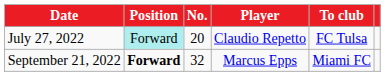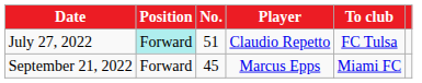 <table class="wikitable">
 <tr>
 <th style="background:#EC1C24; color:white;"><strong>Date</strong></th>
 <th style="background:#EC1C24; color:white;"><strong>Position</strong></th>
 <th style="background:#EC1C24; color:white;"><strong>No.</strong></th>
 <th style="background:#EC1C24; color:white;"><strong>Player</strong></th>
 <th style="background:#EC1C24; color:white;"><strong>To club</strong></th>
 <th style="background:#EC1C24; color:white;"><strong></strong></th>
 </tr>
 <tr>
 <td>July 27, 2022</td>
 <td style="background: paleturquoise; text-align:center;">Forward</td>
-<td style="text-align:center;">20</td>
+<td style="text-align:center;">51</td>
 <td style="text-align:center;"> <a href='#'>Claudio Repetto</a></td>
 <td style="text-align:center;"> <a href='#'>FC Tulsa</a></td>
 <td style="text-align:center;"></td>
 </tr>
 <tr>
 <td>September 21, 2022</td>
-<td style="text-align:center;"><strong>Forward</strong></td>
-<td style="text-align:center;">32</td>
+<td style="text-align:center;">Forward</td>
+<td style="text-align:center;">45</td>
 <td style="text-align:center;"> <a href='#'>Marcus Epps</a></td>
 <td style="text-align:center;"> <a href='#'>Miami FC</a></td>
 <td style="text-align:center;"></td>
 </tr>
 </table>
